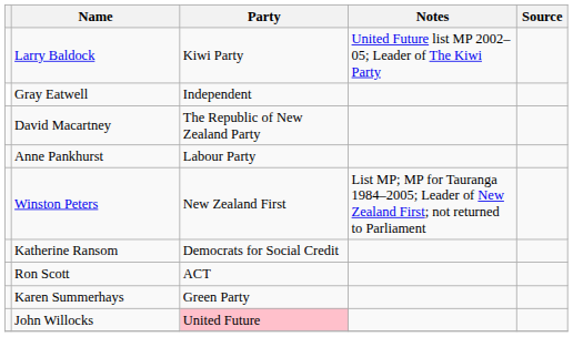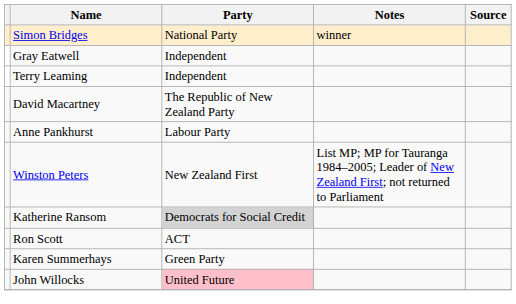 <table class="wikitable" width="70%" style="font-size:95%;">
 <tr>
 <th width=1%></th>
 <th width=30%>Name</th>
 <th width=30%>Party</th>
 <th width=30%>Notes</th>
 <th width=9%>Source</th>
 </tr>
-<tr -->
+<tr ---- bgcolor=#FFEECC>
 <td bgcolor=></td>
-<td><a href='#'>Larry Baldock</a></td>
-<td>Kiwi Party</td>
-<td><a href='#'>United Future</a> list MP 2002–05; Leader of <a href='#'>The Kiwi Party</a></td>
+<td><a href='#'>Simon Bridges</a></td>
+<td>National Party</td>
+<td>winner</td>
 <td></td>
 </tr>
 <tr -->
 <td bgcolor=white></td>
 <td>Gray Eatwell</td>
+<td>Independent</td>
+<td></td>
+<td></td>
+</tr>
+<tr -->
+<td bgcolor=white></td>
+<td>Terry Leaming</td>
 <td>Independent</td>
 <td></td>
 <td></td>
 </tr>
 <tr -->
 <td bgcolor=></td>
 <td>David Macartney</td>
 <td>The Republic of New Zealand Party</td>
 <td></td>
 <td></td>
 </tr>
 <tr -->
 <td bgcolor=></td>
 <td>Anne Pankhurst</td>
 <td>Labour Party</td>
 <td></td>
 <td></td>
 </tr>
 <tr -->
 <td bgcolor=></td>
 <td><a href='#'>Winston Peters</a></td>
 <td>New Zealand First</td>
 <td>List MP; MP for Tauranga 1984–2005; Leader of <a href='#'>New Zealand First</a>; not returned to Parliament</td>
 <td></td>
 </tr>
 <tr -->
 <td bgcolor=></td>
 <td>Katherine Ransom</td>
-<td>Democrats for Social Credit</td>
+<td style="background: lightgrey;">Democrats for Social Credit</td>
 <td></td>
 <td></td>
 </tr>
 <tr -->
 <td bgcolor=></td>
 <td>Ron Scott</td>
 <td>ACT</td>
 <td></td>
 <td></td>
 </tr>
 <tr -->
 <td bgcolor=></td>
 <td>Karen Summerhays</td>
 <td>Green Party</td>
 <td></td>
 <td></td>
 </tr>
 <tr -->
 <td bgcolor=></td>
 <td>John Willocks</td>
 <td style="background: pink;">United Future</td>
 <td></td>
 <td></td>
 </tr>
 <tr -->
 </tr>
 </table>
